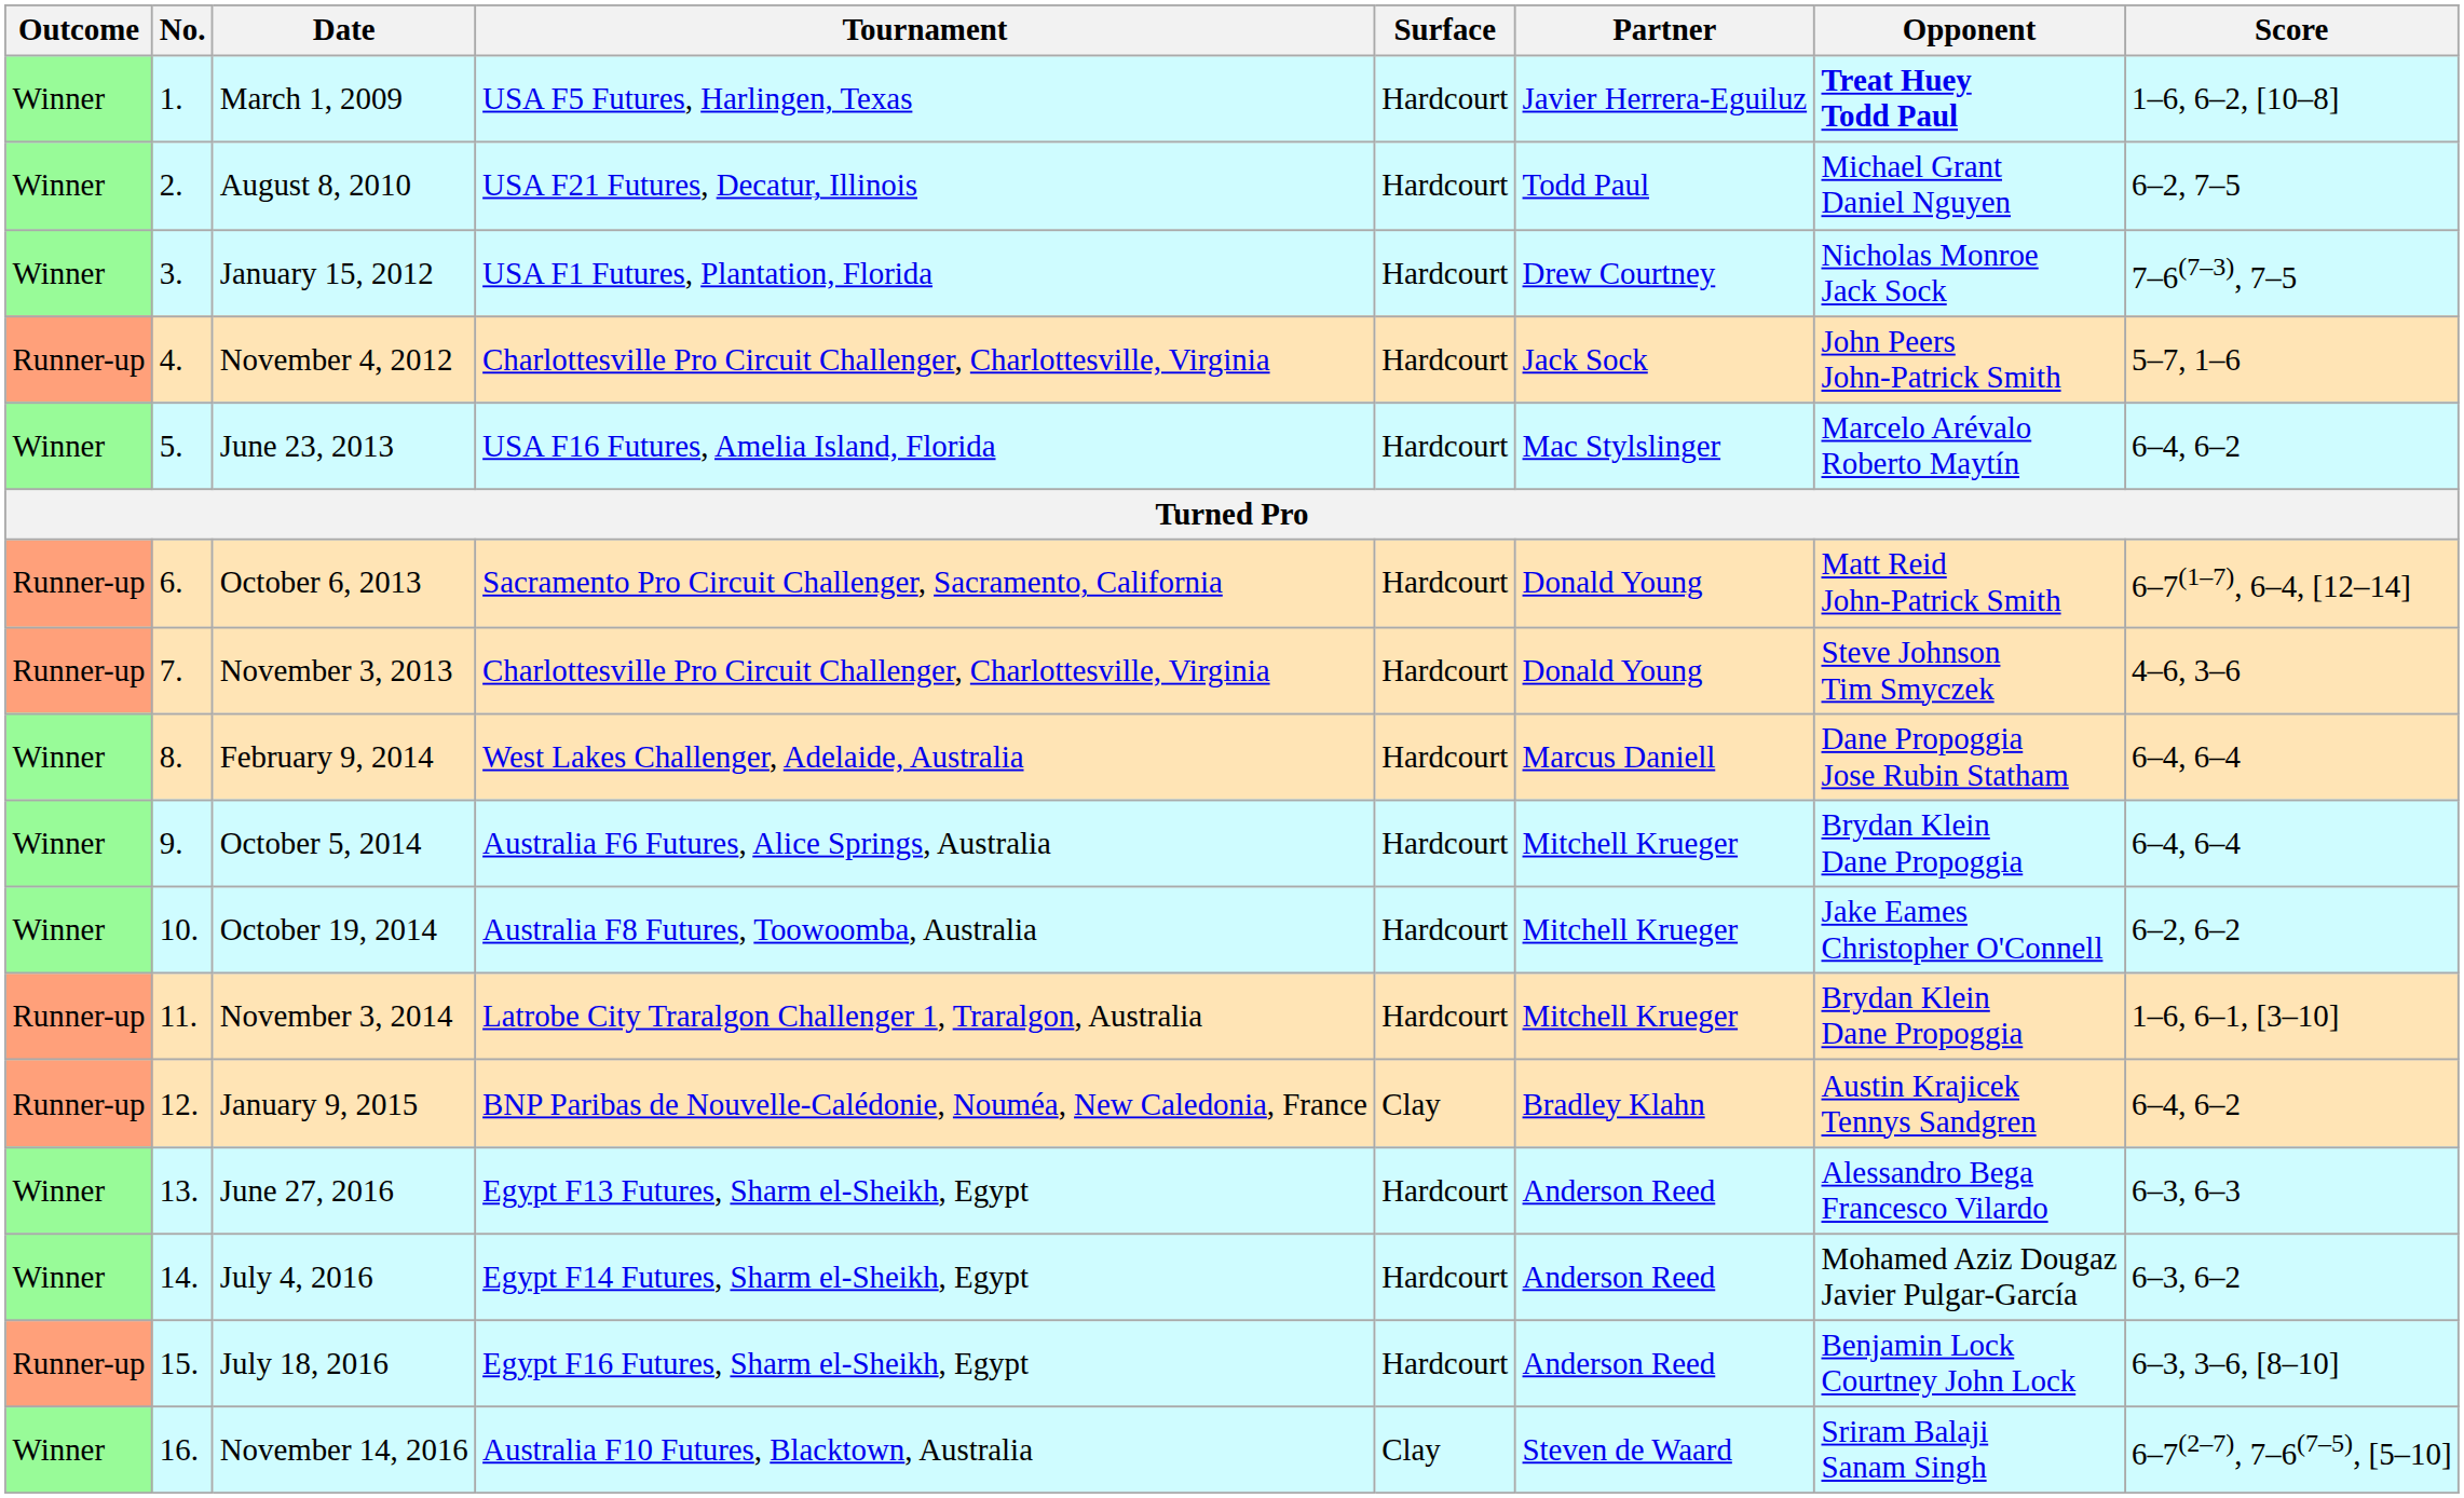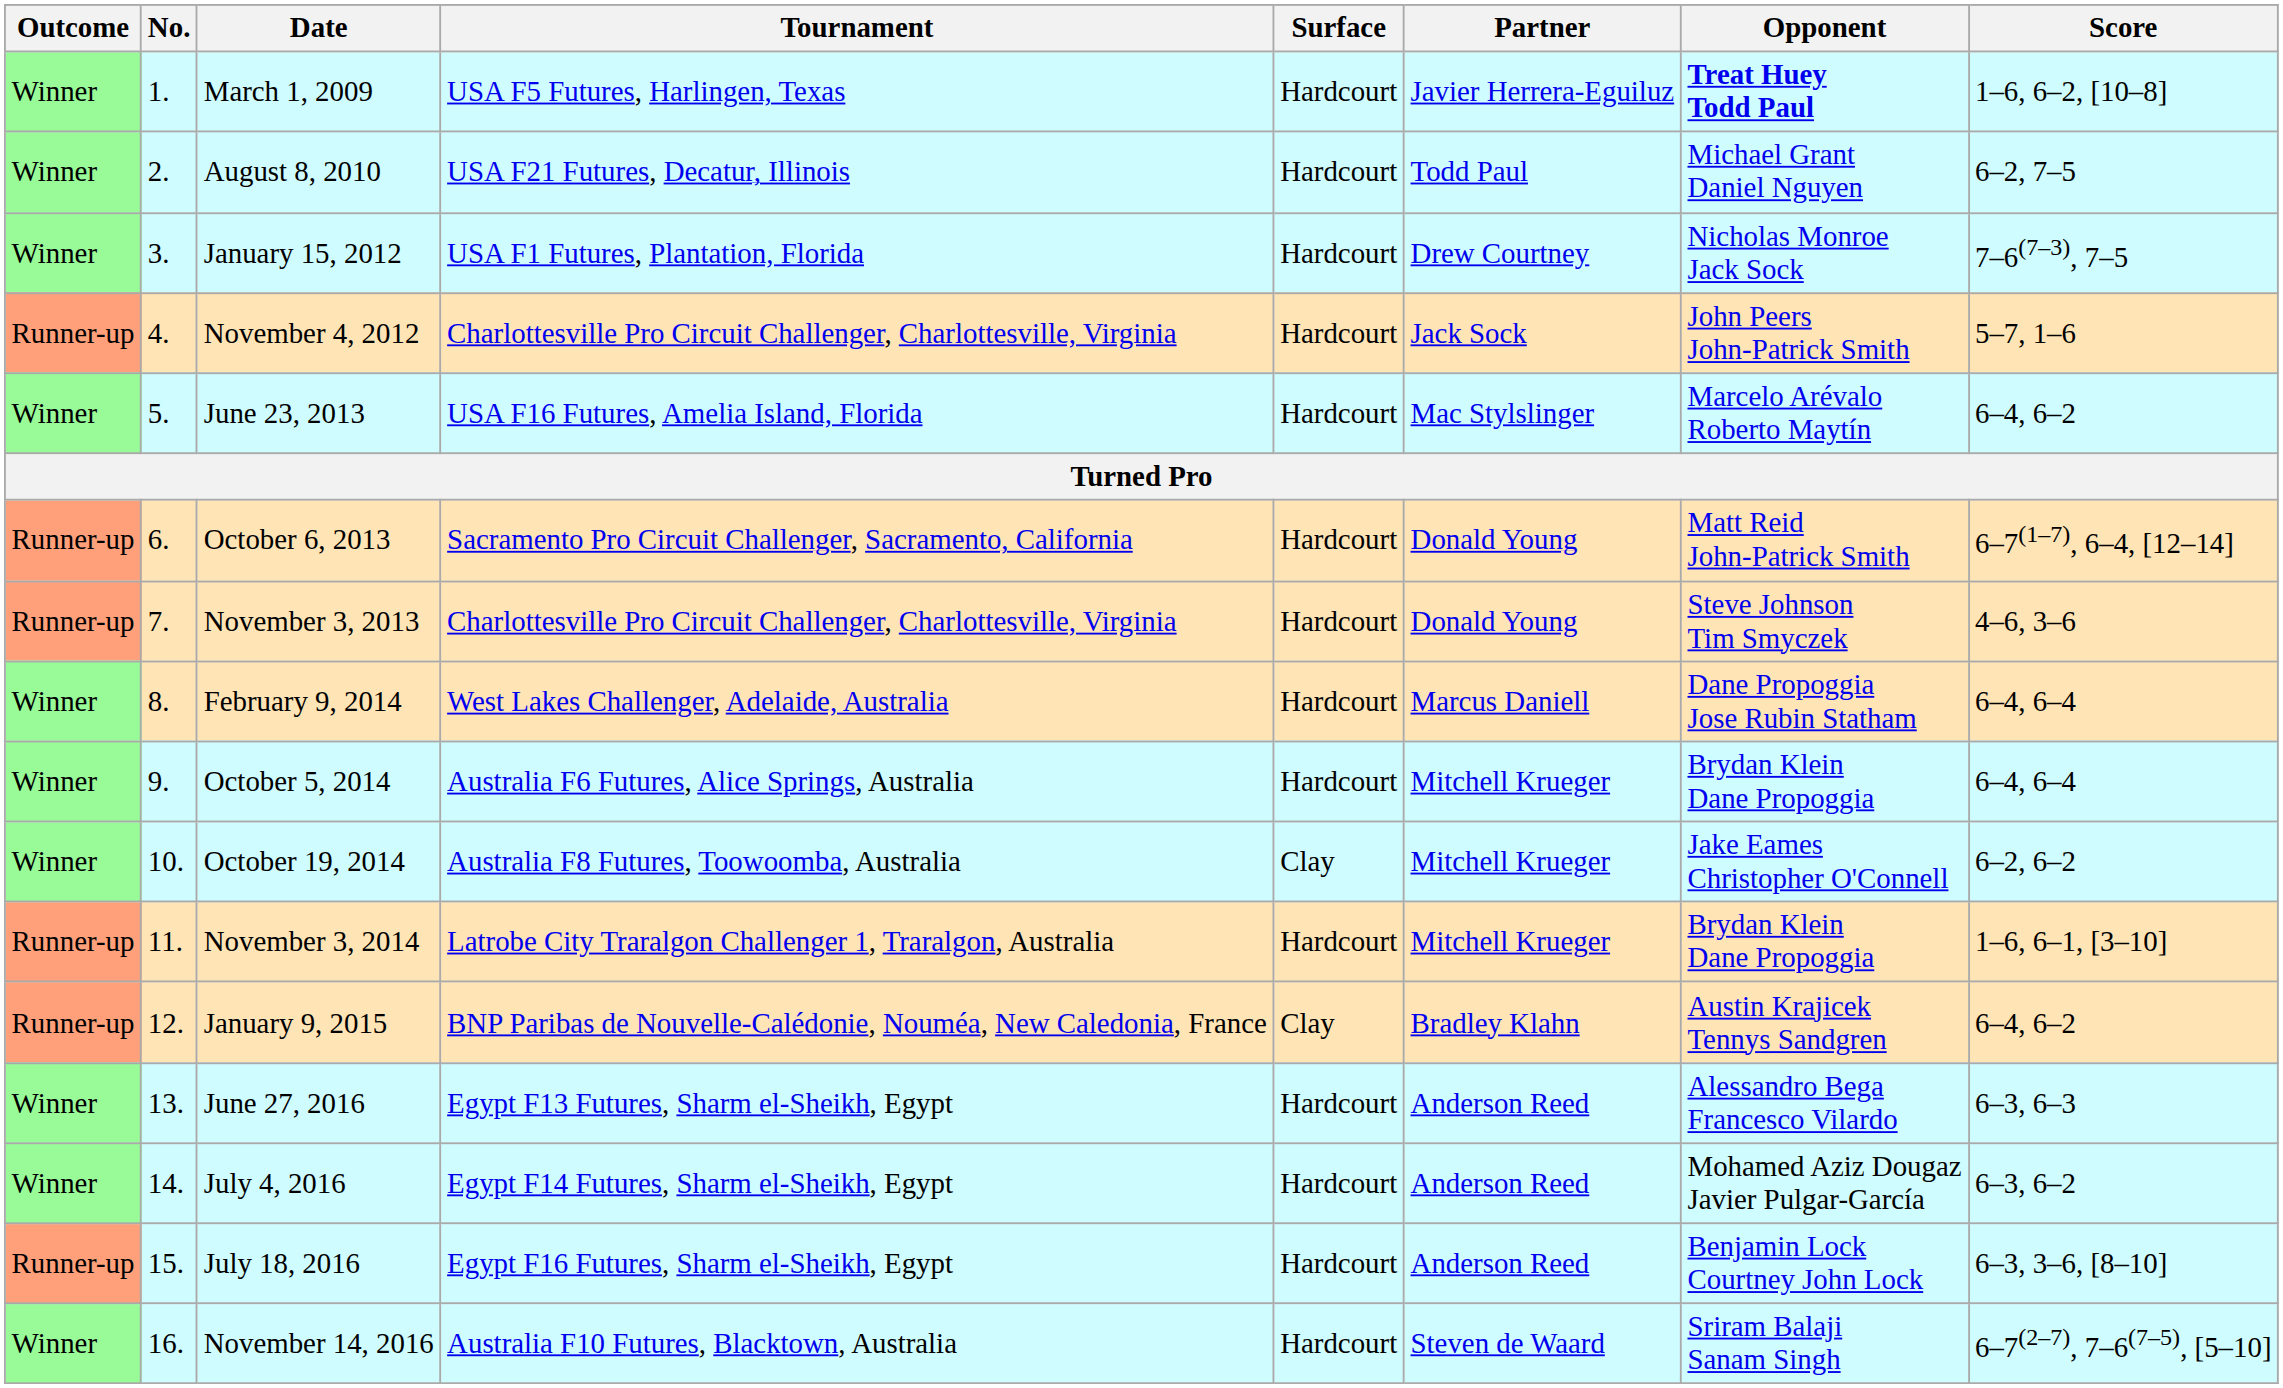 <table class="sortable wikitable" style=font-size:97%>
 <tr>
 <th>Outcome</th>
 <th>No.</th>
 <th>Date</th>
 <th>Tournament</th>
 <th>Surface</th>
 <th>Partner</th>
 <th>Opponent</th>
 <th>Score</th>
 </tr>
 <tr bgcolor=CFFCFF>
 <td style="background:#98fb98;">Winner</td>
 <td>1.</td>
 <td>March 1, 2009</td>
 <td><a href='#'>USA F5 Futures</a>, <a href='#'>Harlingen, Texas</a></td>
 <td>Hardcourt</td>
 <td> <a href='#'>Javier Herrera-Eguiluz</a></td>
 <td><strong> <a href='#'>Treat Huey</a><br> <a href='#'>Todd Paul</a></strong></td>
 <td>1–6, 6–2, [10–8]</td>
 </tr>
 <tr bgcolor=CFFCFF>
 <td style="background:#98fb98;">Winner</td>
 <td>2.</td>
 <td>August 8, 2010</td>
 <td><a href='#'>USA F21 Futures</a>, <a href='#'>Decatur, Illinois</a></td>
 <td>Hardcourt</td>
 <td> <a href='#'>Todd Paul</a></td>
 <td> <a href='#'>Michael Grant</a><br> <a href='#'>Daniel Nguyen</a></td>
 <td>6–2, 7–5</td>
 </tr>
 <tr bgcolor=CFFCFF>
 <td style="background:#98fb98;">Winner</td>
 <td>3.</td>
 <td>January 15, 2012</td>
 <td><a href='#'>USA F1 Futures</a>, <a href='#'>Plantation, Florida</a></td>
 <td>Hardcourt</td>
 <td> <a href='#'>Drew Courtney</a></td>
 <td> <a href='#'>Nicholas Monroe</a><br> <a href='#'>Jack Sock</a></td>
 <td>7–6<sup>(7–3)</sup>, 7–5</td>
 </tr>
 <tr bgcolor=moccasin>
 <td bgcolor=#FFA07A>Runner-up</td>
 <td>4.</td>
 <td>November 4, 2012</td>
 <td><a href='#'>Charlottesville Pro Circuit Challenger</a>, <a href='#'>Charlottesville, Virginia</a></td>
 <td>Hardcourt</td>
 <td> <a href='#'>Jack Sock</a></td>
 <td> <a href='#'>John Peers</a><br> <a href='#'>John-Patrick Smith</a></td>
 <td>5–7, 1–6</td>
 </tr>
 <tr bgcolor=CFFCFF>
 <td style="background:#98fb98;">Winner</td>
 <td>5.</td>
 <td>June 23, 2013</td>
 <td><a href='#'>USA F16 Futures</a>, <a href='#'>Amelia Island, Florida</a></td>
 <td>Hardcourt</td>
 <td> <a href='#'>Mac Stylslinger</a></td>
 <td> <a href='#'>Marcelo Arévalo</a><br> <a href='#'>Roberto Maytín</a></td>
 <td>6–4, 6–2</td>
 </tr>
 <tr>
 <th colspan=8>Turned Pro</th>
 </tr>
 <tr bgcolor=moccasin>
 <td bgcolor=#FFA07A>Runner-up</td>
 <td>6.</td>
 <td>October 6, 2013</td>
 <td><a href='#'>Sacramento Pro Circuit Challenger</a>, <a href='#'>Sacramento, California</a></td>
 <td>Hardcourt</td>
 <td> <a href='#'>Donald Young</a></td>
 <td> <a href='#'>Matt Reid</a><br> <a href='#'>John-Patrick Smith</a></td>
 <td>6–7<sup>(1–7)</sup>, 6–4, [12–14]</td>
 </tr>
 <tr bgcolor=moccasin>
 <td bgcolor=#FFA07A>Runner-up</td>
 <td>7.</td>
 <td>November 3, 2013</td>
 <td><a href='#'>Charlottesville Pro Circuit Challenger</a>, <a href='#'>Charlottesville, Virginia</a></td>
 <td>Hardcourt</td>
 <td> <a href='#'>Donald Young</a></td>
 <td> <a href='#'>Steve Johnson</a><br> <a href='#'>Tim Smyczek</a></td>
 <td>4–6, 3–6</td>
 </tr>
 <tr bgcolor=moccasin>
 <td style="background:#98fb98;">Winner</td>
 <td>8.</td>
 <td>February 9, 2014</td>
 <td><a href='#'>West Lakes Challenger</a>, <a href='#'>Adelaide, Australia</a></td>
 <td>Hardcourt</td>
 <td> <a href='#'>Marcus Daniell</a></td>
 <td> <a href='#'>Dane Propoggia</a><br> <a href='#'>Jose Rubin Statham</a></td>
 <td>6–4, 6–4</td>
 </tr>
 <tr bgcolor=CFFCFF>
 <td style="background:#98fb98;">Winner</td>
 <td>9.</td>
 <td>October 5, 2014</td>
 <td><a href='#'>Australia F6 Futures</a>, <a href='#'>Alice Springs</a>, Australia</td>
 <td>Hardcourt</td>
 <td> <a href='#'>Mitchell Krueger</a></td>
 <td> <a href='#'>Brydan Klein</a><br> <a href='#'>Dane Propoggia</a></td>
 <td>6–4, 6–4</td>
 </tr>
 <tr bgcolor=CFFCFF>
 <td style="background:#98fb98;">Winner</td>
 <td>10.</td>
 <td>October 19, 2014</td>
 <td><a href='#'>Australia F8 Futures</a>, <a href='#'>Toowoomba</a>, Australia</td>
-<td>Hardcourt</td>
+<td>Clay</td>
 <td> <a href='#'>Mitchell Krueger</a></td>
 <td> <a href='#'>Jake Eames</a><br> <a href='#'>Christopher O'Connell</a></td>
 <td>6–2, 6–2</td>
 </tr>
 <tr bgcolor=moccasin>
 <td bgcolor=#FFA07A>Runner-up</td>
 <td>11.</td>
 <td>November 3, 2014</td>
 <td><a href='#'>Latrobe City Traralgon Challenger 1</a>, <a href='#'>Traralgon</a>, Australia</td>
 <td>Hardcourt</td>
 <td> <a href='#'>Mitchell Krueger</a></td>
 <td> <a href='#'>Brydan Klein</a><br> <a href='#'>Dane Propoggia</a></td>
 <td>1–6, 6–1, [3–10]</td>
 </tr>
 <tr bgcolor=moccasin>
 <td bgcolor=#FFA07A>Runner-up</td>
 <td>12.</td>
 <td>January 9, 2015</td>
 <td><a href='#'>BNP Paribas de Nouvelle-Calédonie</a>, <a href='#'>Nouméa</a>, <a href='#'>New Caledonia</a>, France</td>
 <td>Clay</td>
 <td> <a href='#'>Bradley Klahn</a></td>
 <td> <a href='#'>Austin Krajicek</a><br> <a href='#'>Tennys Sandgren</a></td>
 <td>6–4, 6–2</td>
 </tr>
 <tr bgcolor=CFFCFF>
 <td style="background:#98fb98;">Winner</td>
 <td>13.</td>
 <td>June 27, 2016</td>
 <td><a href='#'>Egypt F13 Futures</a>, <a href='#'>Sharm el-Sheikh</a>, Egypt</td>
 <td>Hardcourt</td>
 <td> <a href='#'>Anderson Reed</a></td>
 <td> <a href='#'>Alessandro Bega</a><br> <a href='#'>Francesco Vilardo</a></td>
 <td>6–3, 6–3</td>
 </tr>
 <tr bgcolor=CFFCFF>
 <td style="background:#98fb98;">Winner</td>
 <td>14.</td>
 <td>July 4, 2016</td>
 <td><a href='#'>Egypt F14 Futures</a>, <a href='#'>Sharm el-Sheikh</a>, Egypt</td>
 <td>Hardcourt</td>
 <td> <a href='#'>Anderson Reed</a></td>
 <td> Mohamed Aziz Dougaz <br>  Javier Pulgar-García</td>
 <td>6–3, 6–2</td>
 </tr>
 <tr bgcolor=CFFCFF>
 <td bgcolor=#FFA07A>Runner-up</td>
 <td>15.</td>
 <td>July 18, 2016</td>
 <td><a href='#'>Egypt F16 Futures</a>, <a href='#'>Sharm el-Sheikh</a>, Egypt</td>
 <td>Hardcourt</td>
 <td> <a href='#'>Anderson Reed</a></td>
 <td> <a href='#'>Benjamin Lock</a> <br>  <a href='#'>Courtney John Lock</a></td>
 <td>6–3, 3–6, [8–10]</td>
 </tr>
 <tr bgcolor=CFFCFF>
 <td style="background:#98fb98;">Winner</td>
 <td>16.</td>
 <td>November 14, 2016</td>
 <td><a href='#'>Australia F10 Futures</a>, <a href='#'>Blacktown</a>, Australia</td>
-<td>Clay</td>
+<td>Hardcourt</td>
 <td> <a href='#'>Steven de Waard</a></td>
 <td> <a href='#'>Sriram Balaji</a> <br>  <a href='#'>Sanam Singh</a></td>
 <td>6–7<sup>(2–7)</sup>, 7–6<sup>(7–5)</sup>, [5–10]</td>
 </tr>
 </table>
